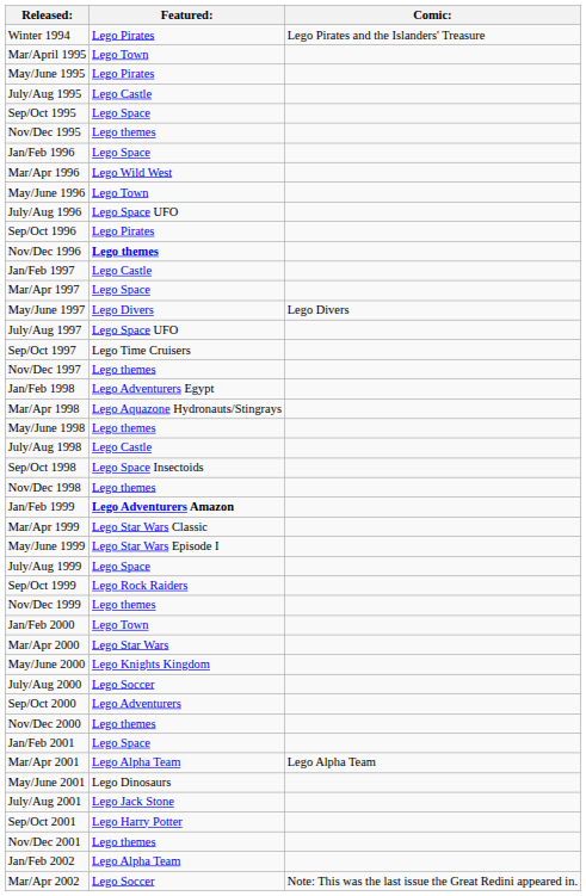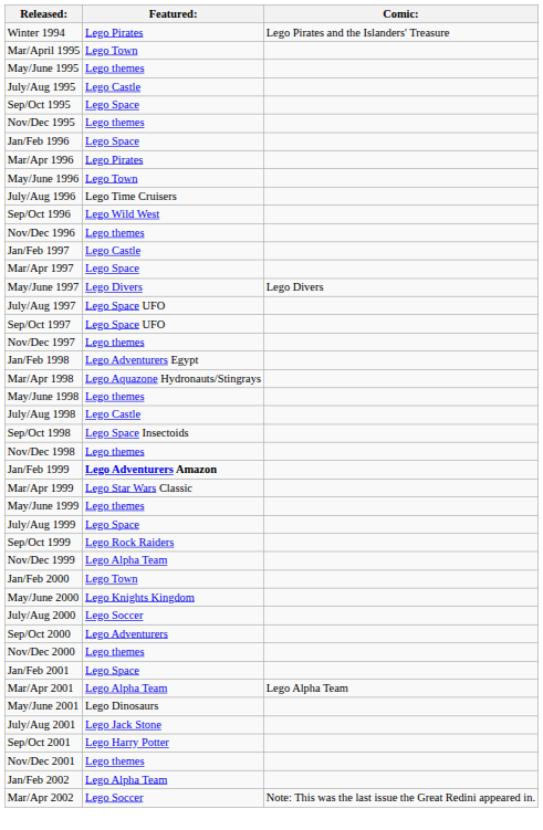 <table class="wikitable">
 <tr>
 <th>Released:</th>
 <th>Featured:</th>
 <th>Comic:</th>
 </tr>
 <tr Winter 1994>
 <td>Winter 1994</td>
 <td><a href='#'>Lego Pirates</a></td>
 <td>Lego Pirates and the Islanders' Treasure</td>
 </tr>
 <tr>
 <td>Mar/April 1995</td>
 <td><a href='#'>Lego Town</a></td>
 <td></td>
 </tr>
 <tr>
 <td>May/June 1995</td>
-<td><a href='#'>Lego Pirates</a></td>
+<td><a href='#'>Lego themes</a></td>
 <td></td>
 </tr>
 <tr>
 <td>July/Aug 1995</td>
 <td><a href='#'>Lego Castle</a></td>
 <td></td>
 </tr>
 <tr>
 <td>Sep/Oct 1995</td>
 <td><a href='#'>Lego Space</a></td>
 <td></td>
 </tr>
 <tr>
 <td>Nov/Dec 1995</td>
 <td><a href='#'>Lego themes</a></td>
 <td></td>
 </tr>
 <tr>
 <td>Jan/Feb 1996</td>
 <td><a href='#'>Lego Space</a></td>
 <td></td>
 </tr>
 <tr>
 <td>Mar/Apr 1996</td>
-<td><a href='#'>Lego Wild West</a></td>
+<td><a href='#'>Lego Pirates</a></td>
 <td></td>
 </tr>
 <tr>
 <td>May/June 1996</td>
 <td><a href='#'>Lego Town</a></td>
 <td></td>
 </tr>
 <tr>
 <td>July/Aug 1996</td>
-<td><a href='#'>Lego Space</a> UFO</td>
+<td>Lego Time Cruisers</td>
 <td></td>
 </tr>
 <tr>
 <td>Sep/Oct 1996</td>
-<td><a href='#'>Lego Pirates</a></td>
+<td><a href='#'>Lego Wild West</a></td>
 <td></td>
 </tr>
 <tr>
 <td>Nov/Dec 1996</td>
-<td><strong><a href='#'>Lego themes</a></strong></td>
+<td><a href='#'>Lego themes</a></td>
 <td></td>
 </tr>
 <tr>
 <td>Jan/Feb 1997</td>
 <td><a href='#'>Lego Castle</a></td>
 <td></td>
 </tr>
 <tr>
 <td>Mar/Apr 1997</td>
 <td><a href='#'>Lego Space</a></td>
 <td></td>
 </tr>
 <tr>
 <td>May/June 1997</td>
 <td><a href='#'>Lego Divers</a></td>
 <td>Lego Divers</td>
 </tr>
 <tr>
 <td>July/Aug 1997</td>
 <td><a href='#'>Lego Space</a> UFO</td>
 <td></td>
 </tr>
 <tr>
 <td>Sep/Oct 1997</td>
-<td>Lego Time Cruisers</td>
+<td><a href='#'>Lego Space</a> UFO</td>
 <td></td>
 </tr>
 <tr>
 <td>Nov/Dec 1997</td>
 <td><a href='#'>Lego themes</a></td>
 <td></td>
 </tr>
 <tr>
 <td>Jan/Feb 1998</td>
 <td><a href='#'>Lego Adventurers</a> Egypt</td>
 <td></td>
 </tr>
 <tr>
 <td>Mar/Apr 1998</td>
 <td><a href='#'>Lego Aquazone</a> Hydronauts/Stingrays</td>
 <td></td>
 </tr>
 <tr>
 <td>May/June 1998</td>
 <td><a href='#'>Lego themes</a></td>
 <td></td>
 </tr>
 <tr>
 <td>July/Aug 1998</td>
 <td><a href='#'>Lego Castle</a></td>
 <td></td>
 </tr>
 <tr>
 <td>Sep/Oct 1998</td>
 <td><a href='#'>Lego Space</a> Insectoids</td>
 <td></td>
 </tr>
 <tr>
 <td>Nov/Dec 1998</td>
 <td><a href='#'>Lego themes</a></td>
 <td></td>
 </tr>
 <tr>
 <td>Jan/Feb 1999</td>
 <td><strong><a href='#'>Lego Adventurers</a> Amazon</strong></td>
 <td></td>
 </tr>
 <tr>
 <td>Mar/Apr 1999</td>
 <td><a href='#'>Lego Star Wars</a> Classic</td>
 <td></td>
 </tr>
 <tr>
 <td>May/June 1999</td>
-<td><a href='#'>Lego Star Wars</a> Episode I</td>
+<td><a href='#'>Lego themes</a></td>
 <td></td>
 </tr>
 <tr>
 <td>July/Aug 1999</td>
 <td><a href='#'>Lego Space</a></td>
 <td></td>
 </tr>
 <tr>
 <td>Sep/Oct 1999</td>
 <td><a href='#'>Lego Rock Raiders</a></td>
 <td></td>
 </tr>
 <tr>
 <td>Nov/Dec 1999</td>
-<td><a href='#'>Lego themes</a></td>
+<td><a href='#'>Lego Alpha Team</a></td>
 <td></td>
 </tr>
 <tr>
 <td>Jan/Feb 2000</td>
 <td><a href='#'>Lego Town</a></td>
-<td></td>
-</tr>
-<tr>
-<td>Mar/Apr 2000</td>
-<td><a href='#'>Lego Star Wars</a></td>
 <td></td>
 </tr>
 <tr>
 <td>May/June 2000</td>
 <td><a href='#'>Lego Knights Kingdom</a></td>
 <td></td>
 </tr>
 <tr>
 <td>July/Aug 2000</td>
 <td><a href='#'>Lego Soccer</a></td>
 <td></td>
 </tr>
 <tr>
 <td>Sep/Oct 2000</td>
 <td><a href='#'>Lego Adventurers</a></td>
 <td></td>
 </tr>
 <tr>
 <td>Nov/Dec 2000</td>
 <td><a href='#'>Lego themes</a></td>
 <td></td>
 </tr>
 <tr>
 <td>Jan/Feb 2001</td>
 <td><a href='#'>Lego Space</a></td>
 <td></td>
 </tr>
 <tr>
 <td>Mar/Apr 2001</td>
 <td><a href='#'>Lego Alpha Team</a></td>
 <td>Lego Alpha Team</td>
 </tr>
 <tr>
 <td>May/June 2001</td>
 <td>Lego Dinosaurs</td>
 <td></td>
 </tr>
 <tr>
 <td>July/Aug 2001</td>
 <td><a href='#'>Lego Jack Stone</a></td>
 <td></td>
 </tr>
 <tr>
 <td>Sep/Oct 2001</td>
 <td><a href='#'>Lego Harry Potter</a></td>
 <td></td>
 </tr>
 <tr>
 <td>Nov/Dec 2001</td>
 <td><a href='#'>Lego themes</a></td>
 <td></td>
 </tr>
 <tr>
 <td>Jan/Feb 2002</td>
 <td><a href='#'>Lego Alpha Team</a></td>
 <td></td>
 </tr>
 <tr>
 <td>Mar/Apr 2002</td>
 <td><a href='#'>Lego Soccer</a></td>
 <td>Note: This was the last issue the Great Redini appeared in.</td>
 </tr>
 </table>
